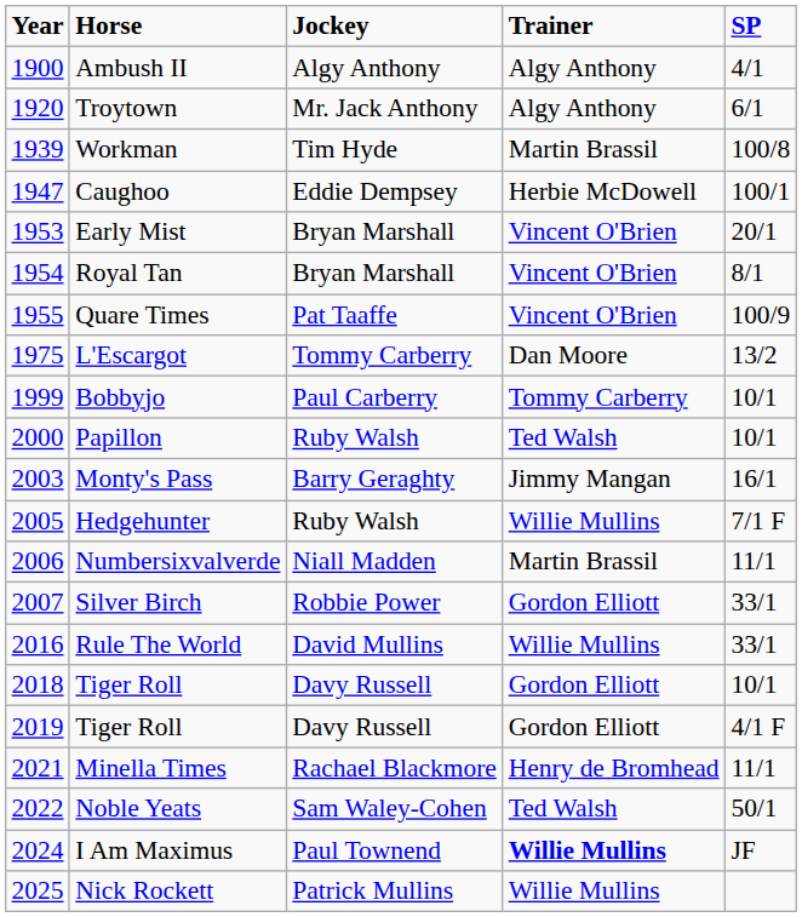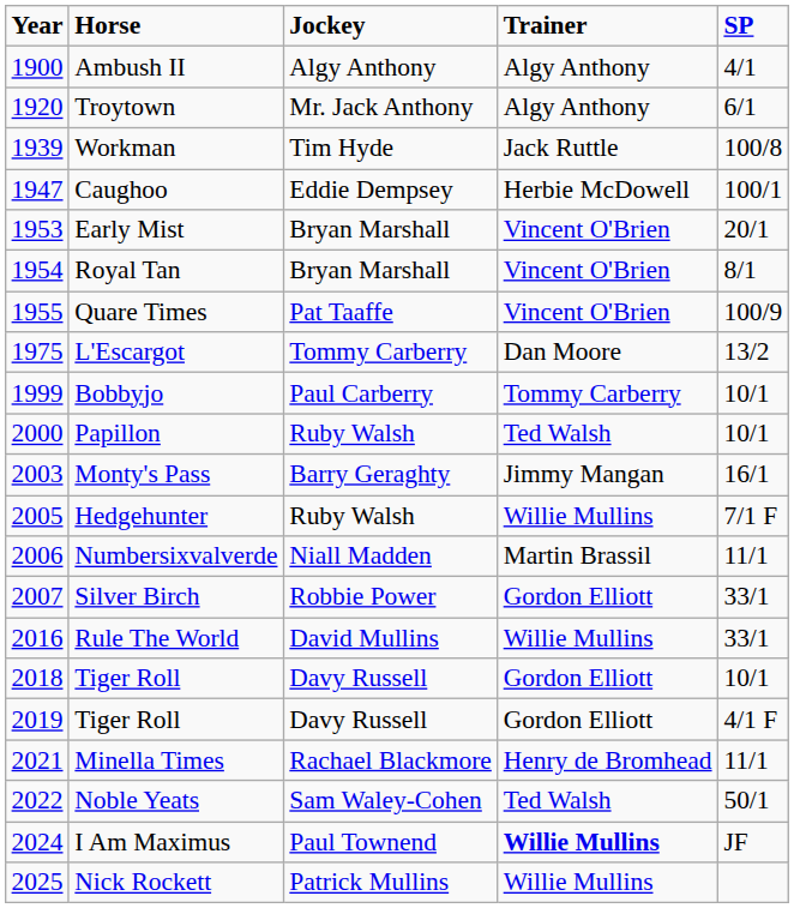 <table class="wikitable sortable">
 <tr>
 <td><strong>Year</strong></td>
 <td><strong>Horse</strong></td>
 <td><strong>Jockey</strong></td>
 <td><strong>Trainer</strong></td>
 <td><strong><a href='#'>SP</a></strong></td>
 </tr>
 <tr>
 <td><a href='#'>1900</a></td>
 <td>Ambush II</td>
 <td>Algy Anthony</td>
 <td>Algy Anthony</td>
 <td>4/1</td>
 </tr>
 <tr>
 <td><a href='#'>1920</a></td>
 <td>Troytown</td>
 <td>Mr. Jack Anthony</td>
 <td>Algy Anthony</td>
 <td>6/1</td>
 </tr>
 <tr>
 <td><a href='#'>1939</a></td>
 <td>Workman</td>
 <td>Tim Hyde</td>
-<td>Martin Brassil</td>
+<td>Jack Ruttle</td>
 <td>100/8</td>
 </tr>
 <tr>
 <td><a href='#'>1947</a></td>
 <td>Caughoo</td>
 <td>Eddie Dempsey</td>
 <td>Herbie McDowell</td>
 <td>100/1</td>
 </tr>
 <tr>
 <td><a href='#'>1953</a></td>
 <td>Early Mist</td>
 <td>Bryan Marshall</td>
 <td><a href='#'>Vincent O'Brien</a></td>
 <td>20/1</td>
 </tr>
 <tr>
 <td><a href='#'>1954</a></td>
 <td>Royal Tan</td>
 <td>Bryan Marshall</td>
 <td><a href='#'>Vincent O'Brien</a></td>
 <td>8/1</td>
 </tr>
 <tr>
 <td><a href='#'>1955</a></td>
 <td>Quare Times</td>
 <td><a href='#'>Pat Taaffe</a></td>
 <td><a href='#'>Vincent O'Brien</a></td>
 <td>100/9</td>
 </tr>
 <tr>
 <td><a href='#'>1975</a></td>
 <td><a href='#'>L'Escargot</a></td>
 <td><a href='#'>Tommy Carberry</a></td>
 <td>Dan Moore</td>
 <td>13/2</td>
 </tr>
 <tr>
 <td><a href='#'>1999</a></td>
 <td><a href='#'>Bobbyjo</a></td>
 <td><a href='#'>Paul Carberry</a></td>
 <td><a href='#'>Tommy Carberry</a></td>
 <td>10/1</td>
 </tr>
 <tr>
 <td><a href='#'>2000</a></td>
 <td><a href='#'>Papillon</a></td>
 <td><a href='#'>Ruby Walsh</a></td>
 <td><a href='#'>Ted Walsh</a></td>
 <td>10/1</td>
 </tr>
 <tr>
 <td><a href='#'>2003</a></td>
 <td><a href='#'>Monty's Pass</a></td>
 <td><a href='#'>Barry Geraghty</a></td>
 <td>Jimmy Mangan</td>
 <td>16/1</td>
 </tr>
 <tr>
 <td><a href='#'>2005</a></td>
 <td><a href='#'>Hedgehunter</a></td>
 <td>Ruby Walsh</td>
 <td><a href='#'>Willie Mullins</a></td>
 <td>7/1 F</td>
 </tr>
 <tr>
 <td><a href='#'>2006</a></td>
 <td><a href='#'>Numbersixvalverde</a></td>
 <td><a href='#'>Niall Madden</a></td>
 <td>Martin Brassil</td>
 <td>11/1</td>
 </tr>
 <tr>
 <td><a href='#'>2007</a></td>
 <td><a href='#'>Silver Birch</a></td>
 <td><a href='#'>Robbie Power</a></td>
 <td><a href='#'>Gordon Elliott</a></td>
 <td>33/1</td>
 </tr>
 <tr>
 <td><a href='#'>2016</a></td>
 <td><a href='#'>Rule The World</a></td>
 <td><a href='#'>David Mullins</a></td>
 <td><a href='#'>Willie Mullins</a></td>
 <td>33/1</td>
 </tr>
 <tr>
 <td><a href='#'>2018</a></td>
 <td><a href='#'>Tiger Roll</a></td>
 <td><a href='#'>Davy Russell</a></td>
 <td><a href='#'>Gordon Elliott</a></td>
 <td>10/1</td>
 </tr>
 <tr>
 <td><a href='#'>2019</a></td>
 <td>Tiger Roll</td>
 <td>Davy Russell</td>
 <td>Gordon Elliott</td>
 <td>4/1 F</td>
 </tr>
 <tr>
 <td><a href='#'>2021</a></td>
 <td><a href='#'>Minella Times</a></td>
 <td><a href='#'>Rachael Blackmore</a></td>
 <td><a href='#'>Henry de Bromhead</a></td>
 <td>11/1</td>
 </tr>
 <tr>
 <td><a href='#'>2022</a></td>
 <td><a href='#'>Noble Yeats</a></td>
 <td><a href='#'>Sam Waley-Cohen</a></td>
 <td><a href='#'>Ted Walsh</a></td>
 <td>50/1</td>
 </tr>
 <tr>
 <td><a href='#'>2024</a></td>
 <td>I Am Maximus</td>
 <td><a href='#'>Paul Townend</a></td>
 <td><strong><a href='#'>Willie Mullins</a></strong></td>
 <td> JF</td>
 </tr>
 <tr>
 <td><a href='#'>2025</a></td>
 <td><a href='#'>Nick Rockett</a></td>
 <td><a href='#'>Patrick Mullins</a></td>
 <td><a href='#'>Willie Mullins</a></td>
 <td></td>
 </tr>
 </table>
